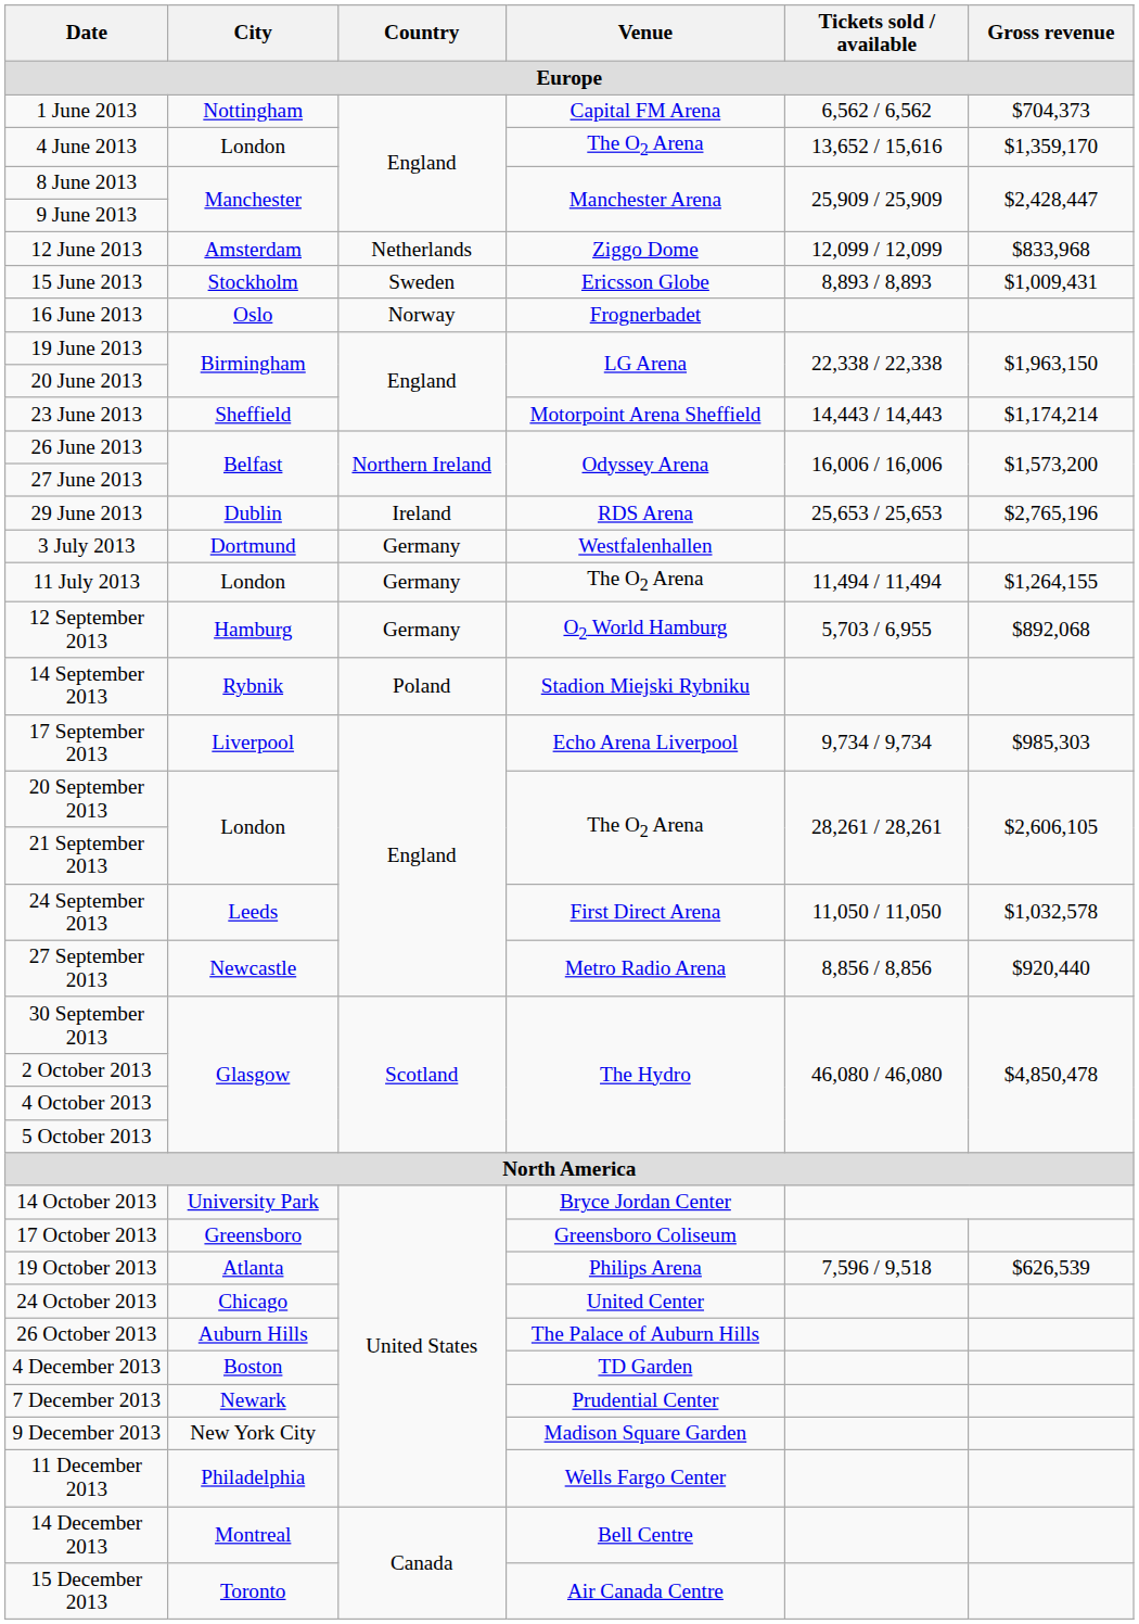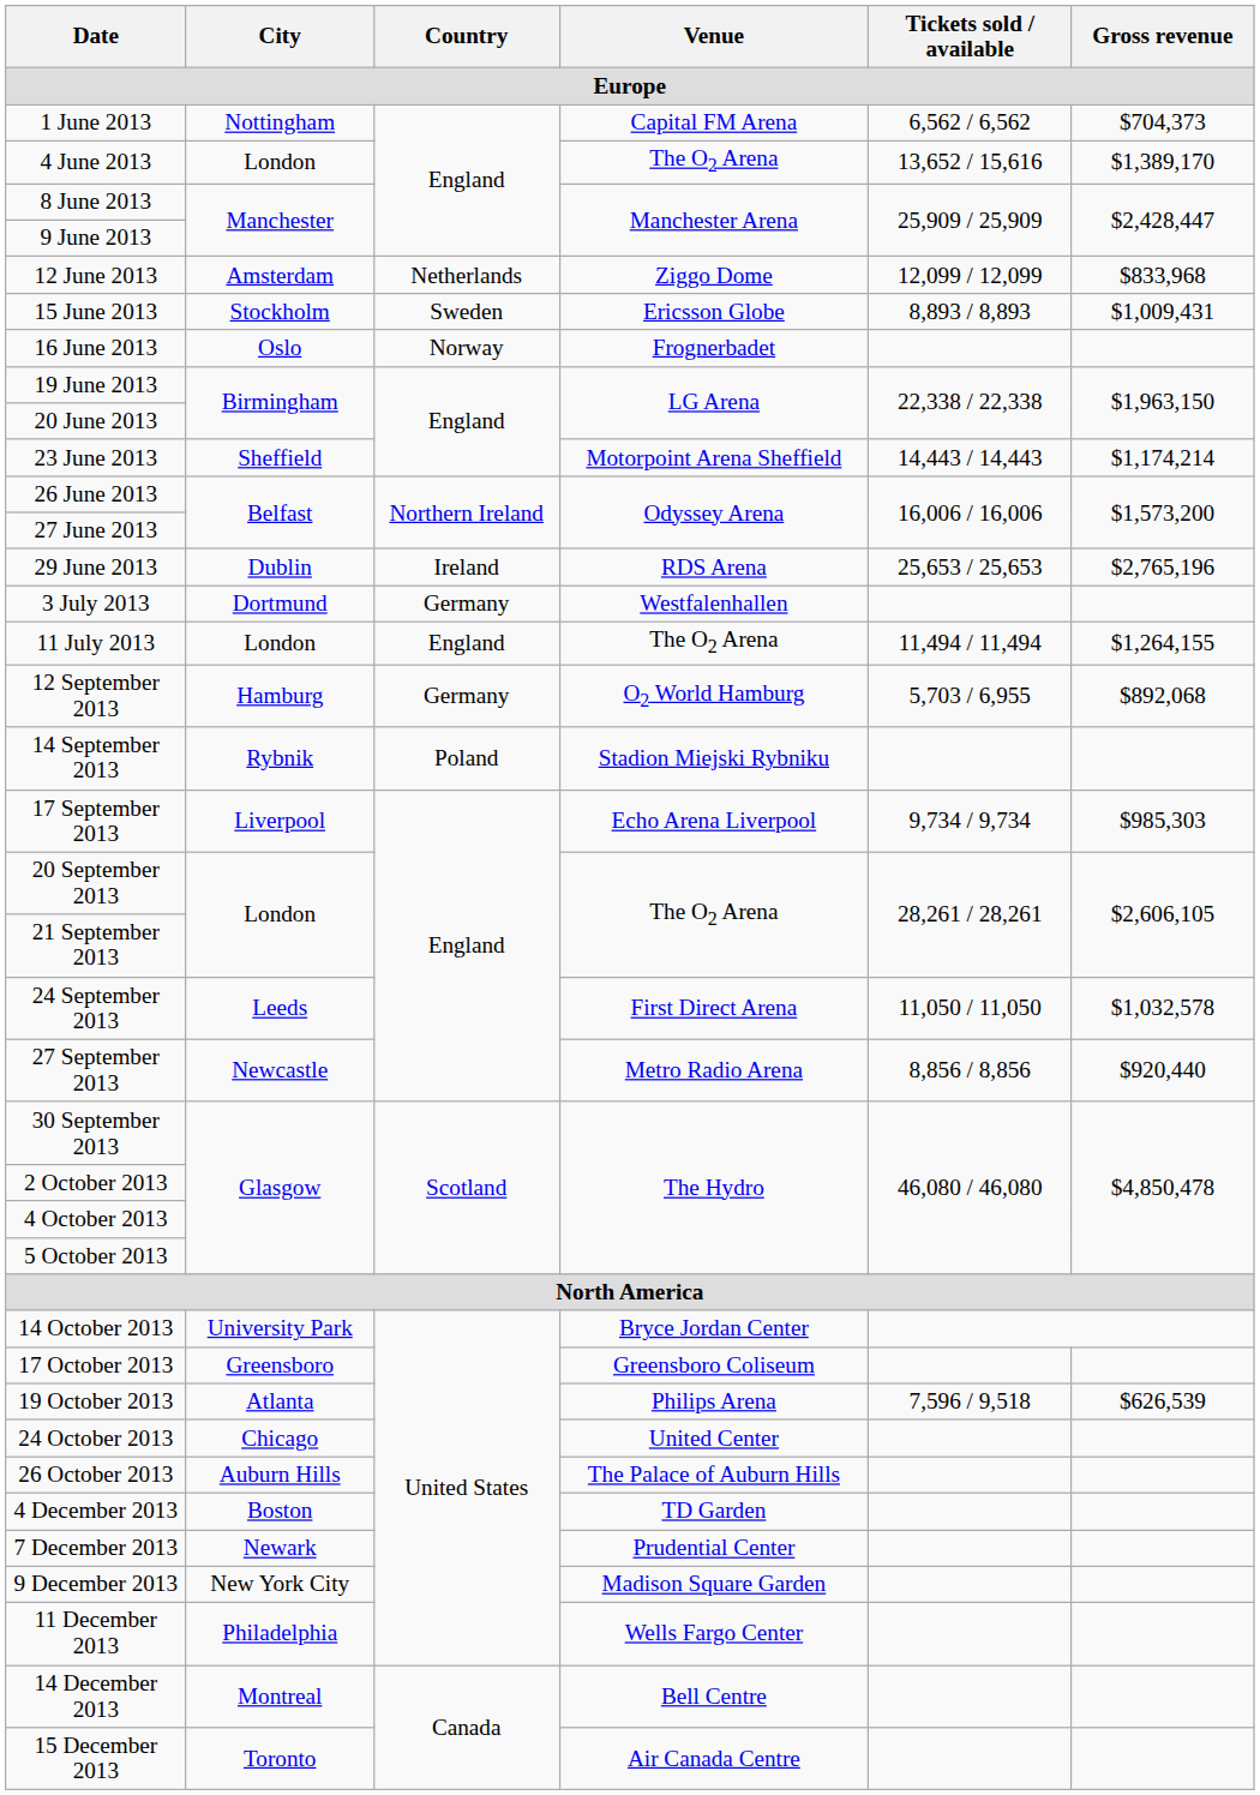 <table class="wikitable" style="text-align:center;">
 <tr>
 <th width="150">Date</th>
 <th width="150">City</th>
 <th width="150">Country</th>
 <th width="275">Venue</th>
 <th width="180">Tickets sold / available</th>
 <th width="150">Gross revenue</th>
 </tr>
 <tr style="background:#ddd;">
 <td colspan="6"><strong>Europe</strong></td>
 </tr>
 <tr>
 <td>1 June 2013</td>
 <td><a href='#'>Nottingham</a></td>
 <td rowspan="4">England</td>
 <td><a href='#'>Capital FM Arena</a></td>
 <td>6,562 / 6,562</td>
 <td>$704,373</td>
 </tr>
 <tr>
 <td>4 June 2013</td>
 <td>London</td>
 <td><a href='#'>The O<sub>2</sub> Arena</a></td>
 <td>13,652 / 15,616</td>
-<td>$1,359,170</td>
+<td>$1,389,170</td>
 </tr>
 <tr>
 <td>8 June 2013</td>
 <td rowspan="2"><a href='#'>Manchester</a></td>
 <td rowspan="2"><a href='#'>Manchester Arena</a></td>
 <td rowspan="2">25,909 / 25,909</td>
 <td rowspan="2">$2,428,447</td>
 </tr>
 <tr>
 <td>9 June 2013</td>
 </tr>
 <tr>
 <td>12 June 2013</td>
 <td><a href='#'>Amsterdam</a></td>
 <td>Netherlands</td>
 <td><a href='#'>Ziggo Dome</a></td>
 <td>12,099 / 12,099</td>
 <td>$833,968</td>
 </tr>
 <tr>
 <td>15 June 2013</td>
 <td><a href='#'>Stockholm</a></td>
 <td>Sweden</td>
 <td><a href='#'>Ericsson Globe</a></td>
 <td>8,893 / 8,893</td>
 <td>$1,009,431</td>
 </tr>
 <tr>
 <td>16 June 2013</td>
 <td><a href='#'>Oslo</a></td>
 <td>Norway</td>
 <td><a href='#'>Frognerbadet</a></td>
 <td></td>
 <td></td>
 </tr>
 <tr>
 <td>19 June 2013</td>
 <td rowspan="2"><a href='#'>Birmingham</a></td>
 <td rowspan="3">England</td>
 <td rowspan="2"><a href='#'>LG Arena</a></td>
 <td rowspan="2">22,338 / 22,338</td>
 <td rowspan="2">$1,963,150</td>
 </tr>
 <tr>
 <td>20 June 2013</td>
 </tr>
 <tr>
 <td>23 June 2013</td>
 <td><a href='#'>Sheffield</a></td>
 <td><a href='#'>Motorpoint Arena Sheffield</a></td>
 <td>14,443 / 14,443</td>
 <td>$1,174,214</td>
 </tr>
 <tr>
 <td>26 June 2013</td>
 <td rowspan="2"><a href='#'>Belfast</a></td>
 <td rowspan="2"><a href='#'>Northern Ireland</a></td>
 <td rowspan="2"><a href='#'>Odyssey Arena</a></td>
 <td rowspan="2">16,006 / 16,006</td>
 <td rowspan="2">$1,573,200</td>
 </tr>
 <tr>
 <td>27 June 2013</td>
 </tr>
 <tr>
 <td>29 June 2013</td>
 <td><a href='#'>Dublin</a></td>
 <td>Ireland</td>
 <td><a href='#'>RDS Arena</a></td>
 <td>25,653 / 25,653</td>
 <td>$2,765,196</td>
 </tr>
 <tr>
 <td>3 July 2013</td>
 <td><a href='#'>Dortmund</a></td>
 <td>Germany</td>
 <td><a href='#'>Westfalenhallen</a></td>
 <td></td>
 <td></td>
 </tr>
 <tr>
 <td>11 July 2013</td>
 <td>London</td>
-<td>Germany</td>
+<td>England</td>
 <td>The O<sub>2</sub> Arena</td>
 <td>11,494 / 11,494</td>
 <td>$1,264,155</td>
 </tr>
 <tr>
 <td>12 September 2013</td>
 <td><a href='#'>Hamburg</a></td>
 <td>Germany</td>
 <td><a href='#'>O<sub>2</sub> World Hamburg</a></td>
 <td>5,703 / 6,955</td>
 <td>$892,068</td>
 </tr>
 <tr>
 <td>14 September 2013</td>
 <td><a href='#'>Rybnik</a></td>
 <td>Poland</td>
 <td><a href='#'>Stadion Miejski Rybniku</a></td>
 <td></td>
 <td></td>
 </tr>
 <tr>
 <td>17 September 2013</td>
 <td><a href='#'>Liverpool</a></td>
 <td rowspan="5">England</td>
 <td><a href='#'>Echo Arena Liverpool</a></td>
 <td>9,734 / 9,734</td>
 <td>$985,303</td>
 </tr>
 <tr>
 <td>20 September 2013</td>
 <td rowspan="2">London</td>
 <td rowspan="2">The O<sub>2</sub> Arena</td>
 <td rowspan="2">28,261 / 28,261</td>
 <td rowspan="2">$2,606,105</td>
 </tr>
 <tr>
 <td>21 September 2013</td>
 </tr>
 <tr>
 <td>24 September 2013</td>
 <td><a href='#'>Leeds</a></td>
 <td><a href='#'>First Direct Arena</a></td>
 <td>11,050 / 11,050</td>
 <td>$1,032,578</td>
 </tr>
 <tr>
 <td>27 September 2013</td>
 <td><a href='#'>Newcastle</a></td>
 <td><a href='#'>Metro Radio Arena</a></td>
 <td>8,856 / 8,856</td>
 <td>$920,440</td>
 </tr>
 <tr>
 <td>30 September 2013</td>
 <td rowspan="4"><a href='#'>Glasgow</a></td>
 <td rowspan="4"><a href='#'>Scotland</a></td>
 <td rowspan="4"><a href='#'>The Hydro</a></td>
 <td rowspan="4">46,080 / 46,080</td>
 <td rowspan="4">$4,850,478</td>
 </tr>
 <tr>
 <td>2 October 2013</td>
 </tr>
 <tr>
 <td>4 October 2013</td>
 </tr>
 <tr>
 <td>5 October 2013</td>
 </tr>
 <tr style="background:#ddd;">
 <td colspan="7"><strong>North America</strong></td>
 </tr>
 <tr>
 <td>14 October 2013</td>
 <td><a href='#'>University Park</a></td>
 <td rowspan="9">United States</td>
 <td><a href='#'>Bryce Jordan Center</a></td>
 </tr>
 <tr>
 <td>17 October 2013</td>
 <td><a href='#'>Greensboro</a></td>
 <td><a href='#'>Greensboro Coliseum</a></td>
 <td></td>
 <td></td>
 </tr>
 <tr>
 <td>19 October 2013</td>
 <td><a href='#'>Atlanta</a></td>
 <td><a href='#'>Philips Arena</a></td>
 <td>7,596 / 9,518</td>
 <td>$626,539</td>
 </tr>
 <tr>
 <td>24 October 2013</td>
 <td><a href='#'>Chicago</a></td>
 <td><a href='#'>United Center</a></td>
 <td></td>
 <td></td>
 </tr>
 <tr>
 <td>26 October 2013</td>
 <td><a href='#'>Auburn Hills</a></td>
 <td><a href='#'>The Palace of Auburn Hills</a></td>
 <td></td>
 <td></td>
 </tr>
 <tr>
 <td>4 December 2013</td>
 <td><a href='#'>Boston</a></td>
 <td><a href='#'>TD Garden</a></td>
 <td></td>
 <td></td>
 </tr>
 <tr>
 <td>7 December 2013</td>
 <td><a href='#'>Newark</a></td>
 <td><a href='#'>Prudential Center</a></td>
 <td></td>
 <td></td>
 </tr>
 <tr>
 <td>9 December 2013</td>
 <td>New York City</td>
 <td><a href='#'>Madison Square Garden</a></td>
 <td></td>
 <td></td>
 </tr>
 <tr>
 <td>11 December 2013</td>
 <td><a href='#'>Philadelphia</a></td>
 <td><a href='#'>Wells Fargo Center</a></td>
 <td></td>
 <td></td>
 </tr>
 <tr>
 <td>14 December 2013</td>
 <td><a href='#'>Montreal</a></td>
 <td rowspan="2">Canada</td>
 <td><a href='#'>Bell Centre</a></td>
 <td></td>
 <td></td>
 </tr>
 <tr>
 <td>15 December 2013</td>
 <td><a href='#'>Toronto</a></td>
 <td><a href='#'>Air Canada Centre</a></td>
 <td></td>
 <td></td>
 </tr>
 </table>
